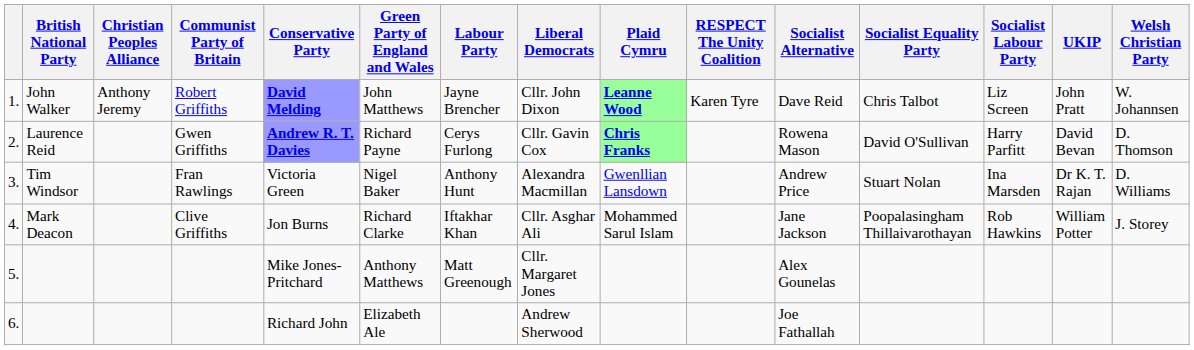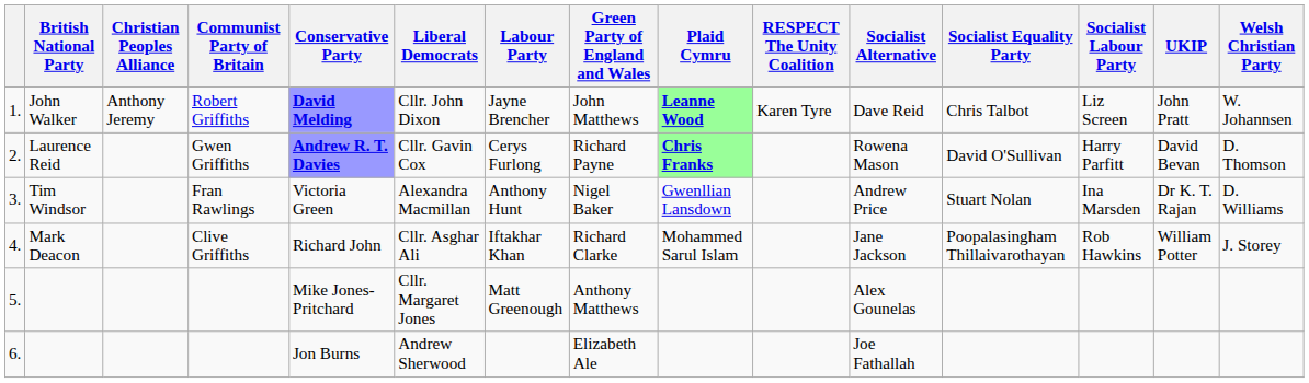 <table class="wikitable">
 <tr>
 <th></th>
 <th><a href='#'>British National Party</a></th>
 <th><a href='#'>Christian Peoples Alliance</a></th>
 <th><a href='#'>Communist Party of Britain</a></th>
 <th><a href='#'>Conservative Party</a></th>
+<th><a href='#'>Liberal Democrats</a></th>
+<th><a href='#'>Labour Party</a></th>
 <th><a href='#'>Green Party of England and Wales</a></th>
-<th><a href='#'>Labour Party</a></th>
-<th><a href='#'>Liberal Democrats</a></th>
 <th><a href='#'>Plaid Cymru</a></th>
 <th><a href='#'>RESPECT The Unity Coalition</a></th>
 <th><a href='#'>Socialist Alternative</a></th>
 <th><a href='#'>Socialist Equality Party</a></th>
 <th><a href='#'>Socialist Labour Party</a></th>
 <th><a href='#'>UKIP</a></th>
 <th><a href='#'>Welsh Christian Party</a></th>
 </tr>
 <tr>
 <td>1.</td>
 <td>John Walker</td>
 <td>Anthony Jeremy</td>
 <td><a href='#'>Robert Griffiths</a></td>
 <td style="background: #9999FF"><strong><a href='#'>David Melding</a></strong></td>
+<td>Cllr. John Dixon</td>
+<td>Jayne Brencher</td>
 <td>John Matthews</td>
-<td>Jayne Brencher</td>
-<td>Cllr. John Dixon</td>
 <td style="background: #99FF99"><strong><a href='#'>Leanne Wood</a></strong></td>
 <td>Karen Tyre</td>
 <td>Dave Reid</td>
 <td>Chris Talbot</td>
 <td>Liz Screen</td>
 <td>John Pratt</td>
 <td>W. Johannsen</td>
 </tr>
 <tr>
 <td>2.</td>
 <td>Laurence Reid</td>
 <td></td>
 <td>Gwen Griffiths</td>
 <td style="background: #9999FF"><strong><a href='#'>Andrew R. T. Davies</a></strong></td>
+<td>Cllr. Gavin Cox</td>
+<td>Cerys Furlong</td>
 <td>Richard Payne</td>
-<td>Cerys Furlong</td>
-<td>Cllr. Gavin Cox</td>
 <td style="background: #99FF99"><strong><a href='#'>Chris Franks</a></strong></td>
 <td></td>
 <td>Rowena Mason</td>
 <td>David O'Sullivan</td>
 <td>Harry Parfitt</td>
 <td>David Bevan</td>
 <td>D. Thomson</td>
 </tr>
 <tr>
 <td>3.</td>
 <td>Tim Windsor</td>
 <td></td>
 <td>Fran Rawlings</td>
 <td>Victoria Green</td>
+<td>Alexandra Macmillan</td>
+<td>Anthony Hunt</td>
 <td>Nigel Baker</td>
-<td>Anthony Hunt</td>
-<td>Alexandra Macmillan</td>
 <td><a href='#'>Gwenllian Lansdown</a></td>
 <td></td>
 <td>Andrew Price</td>
 <td>Stuart Nolan</td>
 <td>Ina Marsden</td>
 <td>Dr K. T. Rajan</td>
 <td>D. Williams</td>
 </tr>
 <tr>
 <td>4.</td>
 <td>Mark Deacon</td>
 <td></td>
 <td>Clive Griffiths</td>
-<td>Jon Burns</td>
+<td>Richard John</td>
+<td>Cllr. Asghar Ali</td>
+<td>Iftakhar Khan</td>
 <td>Richard Clarke</td>
-<td>Iftakhar Khan</td>
-<td>Cllr. Asghar Ali</td>
 <td>Mohammed Sarul Islam</td>
 <td></td>
 <td>Jane Jackson</td>
 <td>Poopalasingham Thillaivarothayan</td>
 <td>Rob Hawkins</td>
 <td>William Potter</td>
 <td>J. Storey</td>
 </tr>
 <tr>
 <td>5.</td>
 <td></td>
 <td></td>
 <td></td>
 <td>Mike Jones-Pritchard</td>
+<td>Cllr. Margaret Jones</td>
+<td>Matt Greenough</td>
 <td>Anthony Matthews</td>
-<td>Matt Greenough</td>
-<td>Cllr. Margaret Jones</td>
 <td></td>
 <td></td>
 <td>Alex Gounelas</td>
 <td></td>
 <td></td>
 <td></td>
 <td></td>
 </tr>
 <tr>
 <td>6.</td>
 <td></td>
 <td></td>
 <td></td>
-<td>Richard John</td>
+<td>Jon Burns</td>
+<td>Andrew Sherwood</td>
+<td></td>
 <td>Elizabeth Ale</td>
-<td></td>
-<td>Andrew Sherwood</td>
 <td></td>
 <td></td>
 <td>Joe Fathallah</td>
 <td></td>
 <td></td>
 <td></td>
 <td></td>
 </tr>
 </table>
